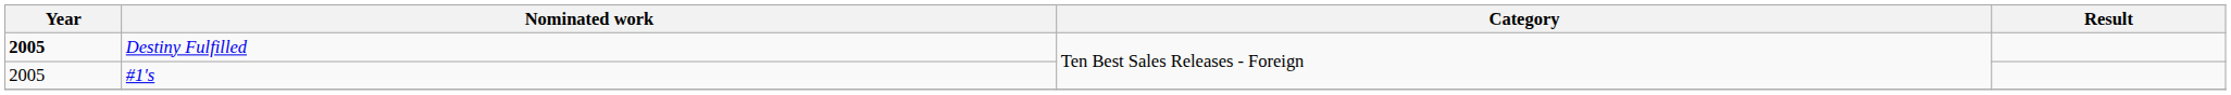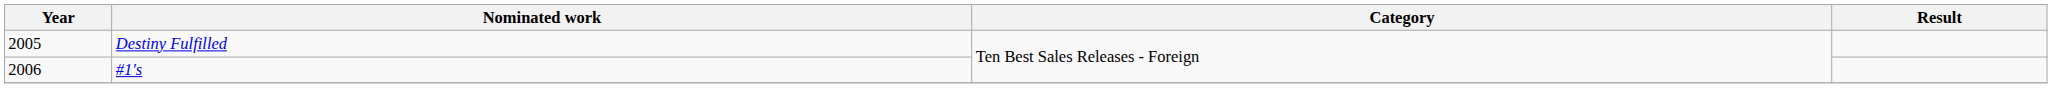 <table class="wikitable" width="100%">
 <tr>
 <th width="5%">Year</th>
 <th width="40%">Nominated work</th>
 <th width="40%">Category</th>
 <th width="10%">Result</th>
 </tr>
 <tr>
-<td><strong>2005</strong></td>
+<td>2005</td>
 <td><em><a href='#'>Destiny Fulfilled</a></em></td>
 <td rowspan="2">Ten Best Sales Releases - Foreign</td>
 <td></td>
 </tr>
 <tr>
-<td>2005</td>
+<td>2006</td>
 <td><a href='#'><em>#1's</em></a></td>
 <td></td>
 </tr>
 <tr>
 </tr>
 </table>
